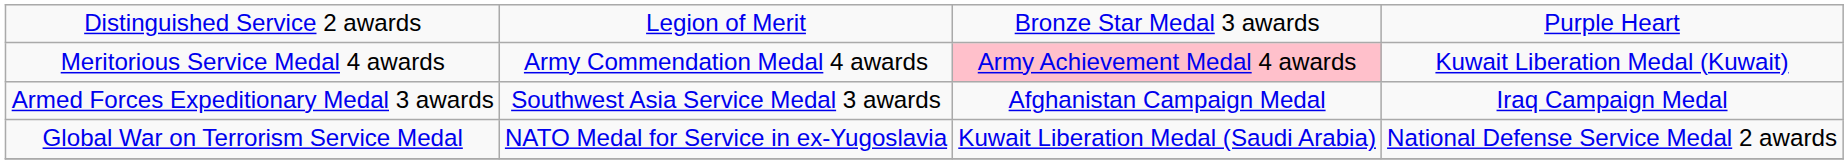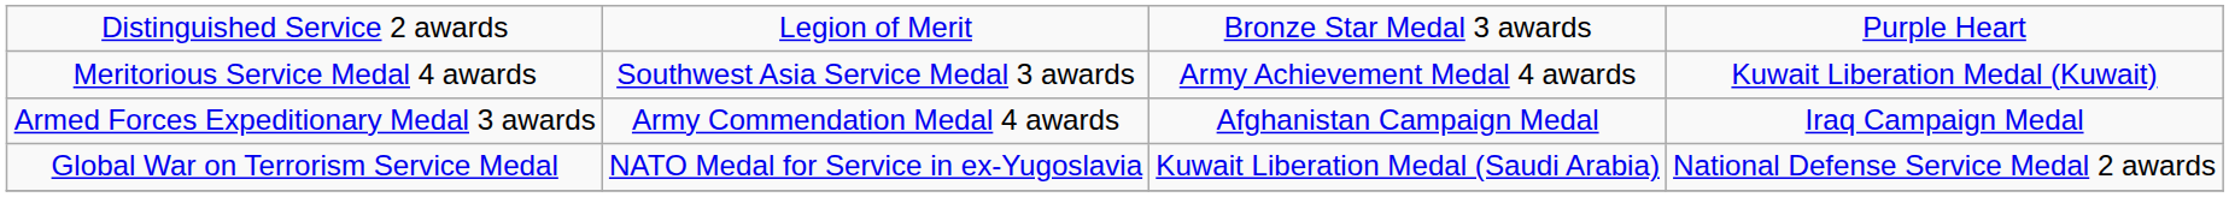 <table class="wikitable" style="margin:1em auto; text-align:center;">
 <tr>
 <td><a href='#'>Distinguished Service</a> 2 awards</td>
 <td><a href='#'>Legion of Merit</a></td>
 <td><a href='#'>Bronze Star Medal</a> 3 awards</td>
 <td><a href='#'>Purple Heart</a></td>
 </tr>
 <tr>
 <td><a href='#'>Meritorious Service Medal</a> 4 awards</td>
-<td><a href='#'>Army Commendation Medal</a> 4 awards</td>
-<td style="background: pink;"><a href='#'>Army Achievement Medal</a> 4 awards</td>
+<td><a href='#'>Southwest Asia Service Medal</a> 3 awards</td>
+<td><a href='#'>Army Achievement Medal</a> 4 awards</td>
 <td><a href='#'>Kuwait Liberation Medal (Kuwait)</a></td>
 </tr>
 <tr>
 <td><a href='#'>Armed Forces Expeditionary Medal</a> 3 awards</td>
-<td><a href='#'>Southwest Asia Service Medal</a> 3 awards</td>
+<td><a href='#'>Army Commendation Medal</a> 4 awards</td>
 <td><a href='#'>Afghanistan Campaign Medal</a></td>
 <td><a href='#'>Iraq Campaign Medal</a></td>
 </tr>
 <tr>
 <td><a href='#'>Global War on Terrorism Service Medal</a></td>
 <td><a href='#'>NATO Medal for Service in ex-Yugoslavia</a></td>
 <td><a href='#'>Kuwait Liberation Medal (Saudi Arabia)</a></td>
 <td><a href='#'>National Defense Service Medal</a> 2 awards</td>
 </tr>
 <tr>
 </tr>
 </table>
